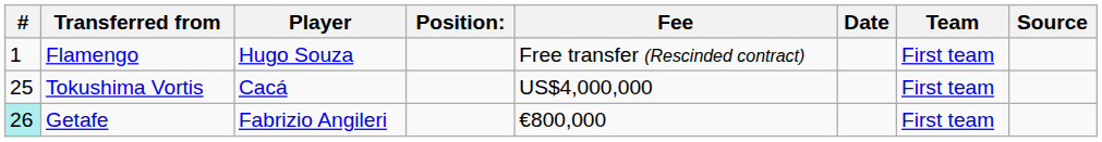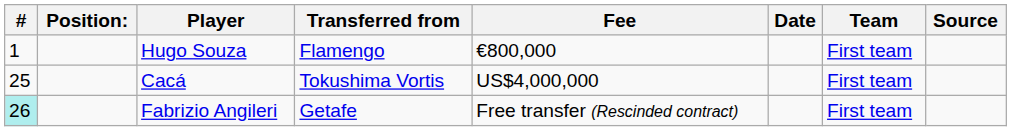 <table class="wikitable sortable" style="width:90%; text-align:center; font-size:95%; text-align:left;">
 <tr>
 <th><strong>#</strong></th>
+<th><strong>Position:</strong></th>
+<th><strong>Player</strong></th>
 <th><strong>Transferred from</strong></th>
-<th><strong>Player</strong></th>
-<th><strong>Position:</strong></th>
 <th><strong>Fee</strong></th>
 <th><strong>Date</strong></th>
 <th><strong>Team</strong></th>
 <th><strong>Source</strong></th>
 </tr>
 <tr>
 <td>1</td>
+<td></td>
+<td> <a href='#'>Hugo Souza</a></td>
 <td> <a href='#'>Flamengo</a></td>
-<td> <a href='#'>Hugo Souza</a></td>
-<td></td>
-<td>Free transfer <small><em>(Rescinded contract)</em></small></td>
+<td>€800,000 </td>
 <td></td>
 <td><a href='#'>First team</a></td>
 <td></td>
 </tr>
 <tr>
 <td>25</td>
+<td></td>
+<td> <a href='#'>Cacá</a></td>
 <td> <a href='#'>Tokushima Vortis</a></td>
-<td> <a href='#'>Cacá</a></td>
-<td></td>
 <td>US$4,000,000 </td>
 <td></td>
 <td><a href='#'>First team</a></td>
 <td></td>
 </tr>
 <tr>
 <td style="background: paleturquoise;">26</td>
+<td></td>
+<td> <a href='#'>Fabrizio Angileri</a></td>
 <td> <a href='#'>Getafe</a></td>
-<td> <a href='#'>Fabrizio Angileri</a></td>
-<td></td>
-<td>€800,000 </td>
+<td>Free transfer <small><em>(Rescinded contract)</em></small></td>
 <td></td>
 <td><a href='#'>First team</a></td>
 <td></td>
 </tr>
 </table>
